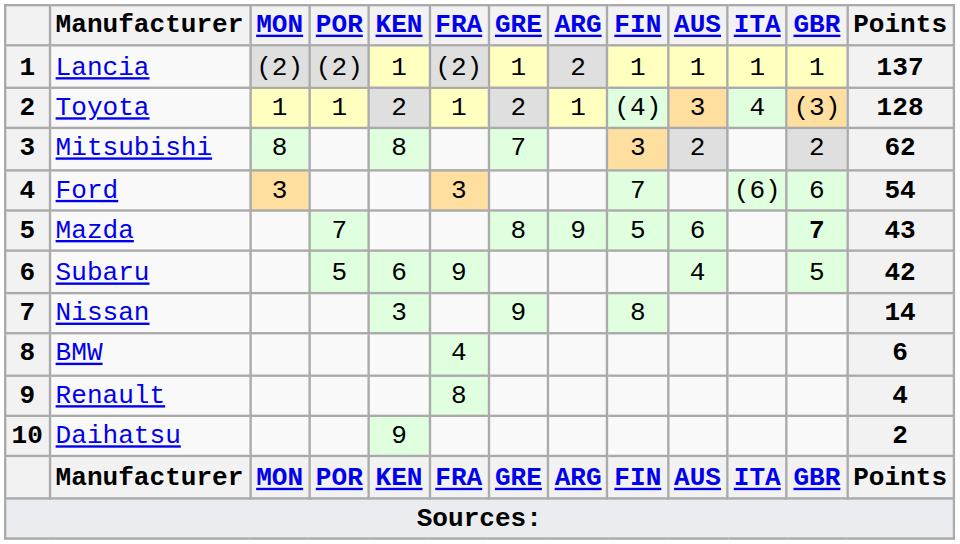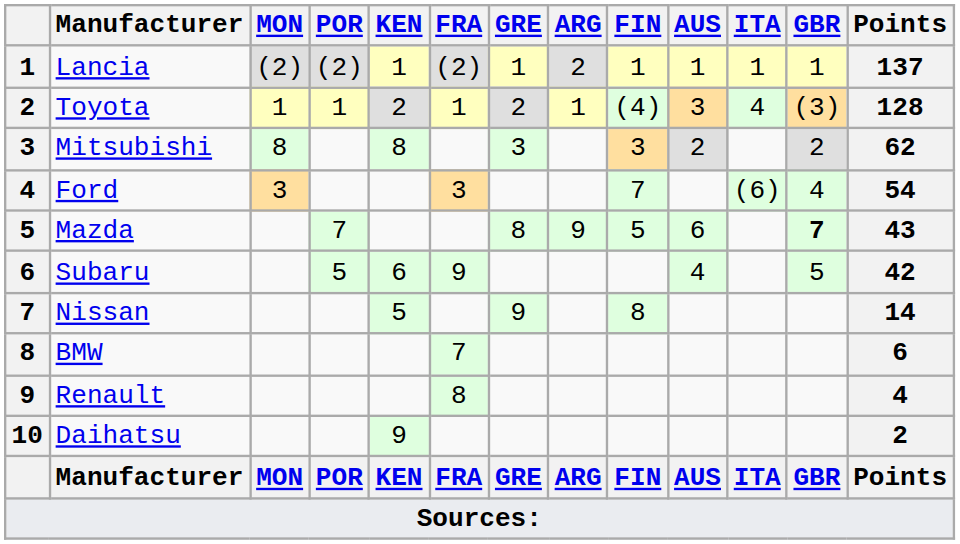 <table class="wikitable" style="font-size: 85%; text-align: center;">
 <tr valign="top">
 <th valign="middle"></th>
 <th valign="middle">Manufacturer</th>
 <th><a href='#'>MON</a><br></th>
 <th><a href='#'>POR</a><br></th>
 <th><a href='#'>KEN</a><br></th>
 <th><a href='#'>FRA</a><br></th>
 <th><a href='#'>GRE</a><br></th>
 <th><a href='#'>ARG</a><br></th>
 <th><a href='#'>FIN</a><br></th>
 <th><a href='#'>AUS</a><br></th>
 <th><a href='#'>ITA</a><br></th>
 <th><a href='#'>GBR</a><br></th>
 <th valign="middle">Points</th>
 </tr>
 <tr>
 <th>1</th>
 <td align="left"> <a href='#'>Lancia</a></td>
 <td style="background:#dfdfdf;">(2)</td>
 <td style="background:#dfdfdf;">(2)</td>
 <td style="background:#ffffbf;">1</td>
 <td style="background:#dfdfdf;">(2)</td>
 <td style="background:#ffffbf;">1</td>
 <td style="background:#dfdfdf;">2</td>
 <td style="background:#ffffbf;">1</td>
 <td style="background:#ffffbf;">1</td>
 <td style="background:#ffffbf;">1</td>
 <td style="background:#ffffbf;">1</td>
 <th>137</th>
 </tr>
 <tr>
 <th>2</th>
 <td align="left"> <a href='#'>Toyota</a></td>
 <td style="background:#ffffbf;">1</td>
 <td style="background:#ffffbf;">1</td>
 <td style="background:#dfdfdf;">2</td>
 <td style="background:#ffffbf;">1</td>
 <td style="background:#dfdfdf;">2</td>
 <td style="background:#ffffbf;">1</td>
 <td style="background:#dfffdf;">(4)</td>
 <td style="background:#ffdf9f;">3</td>
 <td style="background:#dfffdf;">4</td>
 <td style="background:#ffdf9f;">(3)</td>
 <th>128</th>
 </tr>
 <tr>
 <th>3</th>
 <td align="left"> <a href='#'>Mitsubishi</a></td>
 <td style="background:#dfffdf;">8</td>
 <td></td>
 <td style="background:#dfffdf;">8</td>
 <td></td>
-<td style="background:#dfffdf;">7</td>
+<td style="background:#dfffdf;">3</td>
 <td></td>
 <td style="background:#ffdf9f;">3</td>
 <td style="background:#dfdfdf;">2</td>
 <td></td>
 <td style="background:#dfdfdf;">2</td>
 <th>62</th>
 </tr>
 <tr>
 <th>4</th>
 <td align="left"> <a href='#'>Ford</a></td>
 <td style="background:#ffdf9f;">3</td>
 <td></td>
 <td></td>
 <td style="background:#ffdf9f;">3</td>
 <td></td>
 <td></td>
 <td style="background:#dfffdf;">7</td>
 <td></td>
 <td style="background:#dfffdf;">(6)</td>
-<td style="background:#dfffdf;">6</td>
+<td style="background:#dfffdf;">4</td>
 <th>54</th>
 </tr>
 <tr>
 <th>5</th>
 <td align="left"> <a href='#'>Mazda</a></td>
 <td></td>
 <td style="background:#dfffdf;">7</td>
 <td></td>
 <td></td>
 <td style="background:#dfffdf;">8</td>
 <td style="background:#dfffdf;">9</td>
 <td style="background:#dfffdf;">5</td>
 <td style="background:#dfffdf;">6</td>
 <td></td>
 <td style="background:#dfffdf;"><strong>7</strong></td>
 <th>43</th>
 </tr>
 <tr>
 <th>6</th>
 <td align="left"> <a href='#'>Subaru</a></td>
 <td></td>
 <td style="background:#dfffdf;">5</td>
 <td style="background:#dfffdf;">6</td>
 <td style="background:#dfffdf;">9</td>
 <td></td>
 <td></td>
 <td></td>
 <td style="background:#dfffdf;">4</td>
 <td></td>
 <td style="background:#dfffdf;">5</td>
 <th>42</th>
 </tr>
 <tr>
 <th>7</th>
 <td align="left"> <a href='#'>Nissan</a></td>
 <td></td>
 <td></td>
-<td style="background:#dfffdf;">3</td>
+<td style="background:#dfffdf;">5</td>
 <td></td>
 <td style="background:#dfffdf;">9</td>
 <td></td>
 <td style="background:#dfffdf;">8</td>
 <td></td>
 <td></td>
 <td></td>
 <th>14</th>
 </tr>
 <tr>
 <th>8</th>
 <td align="left"> <a href='#'>BMW</a></td>
 <td></td>
 <td></td>
 <td></td>
-<td style="background:#dfffdf;">4</td>
+<td style="background:#dfffdf;">7</td>
 <td></td>
 <td></td>
 <td></td>
 <td></td>
 <td></td>
 <td></td>
 <th>6</th>
 </tr>
 <tr>
 <th>9</th>
 <td align="left"> <a href='#'>Renault</a></td>
 <td></td>
 <td></td>
 <td></td>
 <td style="background:#dfffdf;">8</td>
 <td></td>
 <td></td>
 <td></td>
 <td></td>
 <td></td>
 <td></td>
 <th>4</th>
 </tr>
 <tr>
 <th>10</th>
 <td align="left"> <a href='#'>Daihatsu</a></td>
 <td></td>
 <td></td>
 <td style="background:#dfffdf;">9</td>
 <td></td>
 <td></td>
 <td></td>
 <td></td>
 <td></td>
 <td></td>
 <td></td>
 <th>2</th>
 </tr>
 <tr valign="top">
 <th valign="middle"></th>
 <th valign="middle">Manufacturer</th>
 <th><a href='#'>MON</a><br></th>
 <th><a href='#'>POR</a><br></th>
 <th><a href='#'>KEN</a><br></th>
 <th><a href='#'>FRA</a><br></th>
 <th><a href='#'>GRE</a><br></th>
 <th><a href='#'>ARG</a><br></th>
 <th><a href='#'>FIN</a><br></th>
 <th><a href='#'>AUS</a><br></th>
 <th><a href='#'>ITA</a><br></th>
 <th><a href='#'>GBR</a><br></th>
 <th valign="middle">Points</th>
 </tr>
 <tr>
 <td colspan="17" style="background-color:#EAECF0;text-align:center"><strong>Sources:</strong></td>
 </tr>
 </table>
